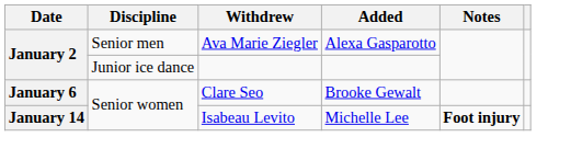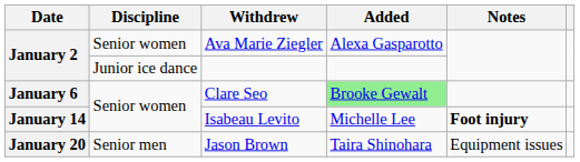 <table class="wikitable unsortable" style="text-align:left;">
 <tr>
 <th scope="col">Date</th>
 <th scope="col">Discipline</th>
 <th scope="col">Withdrew</th>
 <th scope="col">Added</th>
 <th scope="col">Notes</th>
 <th scope="col"></th>
 </tr>
 <tr>
 <th rowspan="2" scope="row" style="text-align:left">January 2</th>
-<td>Senior men</td>
+<td>Senior women</td>
 <td><a href='#'>Ava Marie Ziegler</a></td>
 <td><a href='#'>Alexa Gasparotto</a></td>
 <td rowspan="2"></td>
 <td rowspan="2"></td>
 </tr>
 <tr>
 <td>Junior ice dance</td>
 <td></td>
 <td></td>
 </tr>
 <tr>
 <th scope="row" style="text-align:left">January 6</th>
 <td rowspan="2">Senior women</td>
 <td><a href='#'>Clare Seo</a></td>
-<td><a href='#'>Brooke Gewalt</a></td>
+<td style="background: lightgreen;"><a href='#'>Brooke Gewalt</a></td>
 <td></td>
 <td></td>
 </tr>
 <tr>
 <th scope="row" style="text-align:left">January 14</th>
 <td><a href='#'>Isabeau Levito</a></td>
 <td><a href='#'>Michelle Lee</a></td>
 <td><strong>Foot injury</strong></td>
 <td></td>
 </tr>
+<tr>
+<th scope="row" style="text-align:left">January 20</th>
+<td>Senior men</td>
+<td><a href='#'>Jason Brown</a></td>
+<td><a href='#'>Taira Shinohara</a></td>
+<td>Equipment issues</td>
+<td></td>
+</tr>
 </table>
